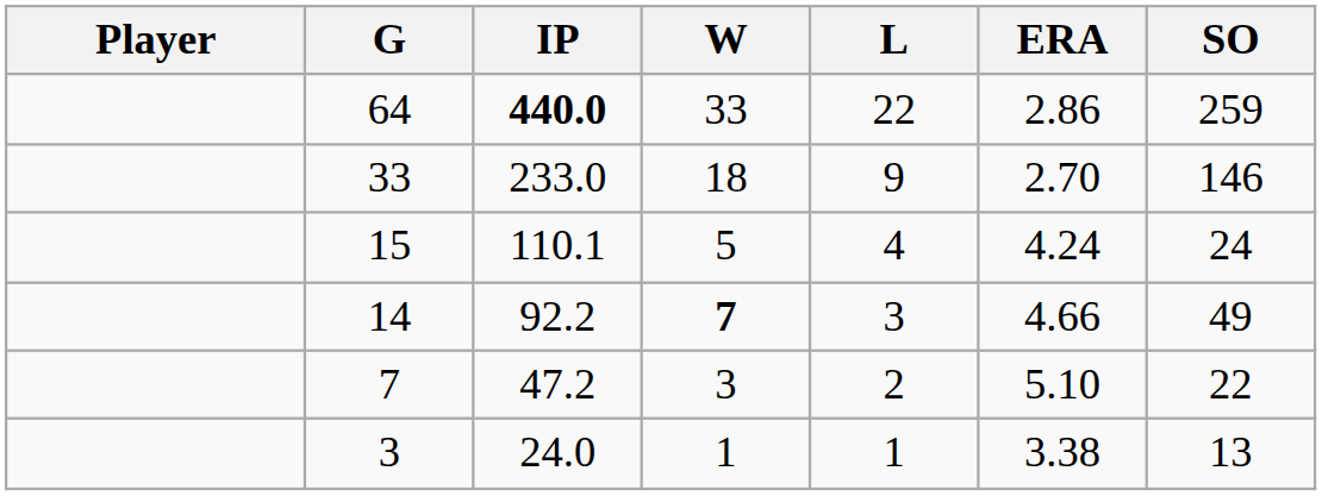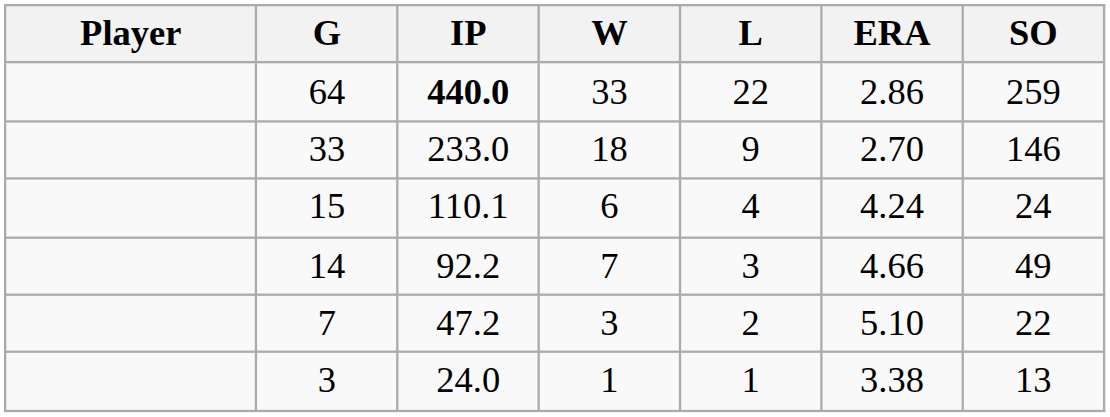 <table class="wikitable sortable">
 <tr>
 <th bgcolor="#DDDDFF" width="16%">Player</th>
 <th bgcolor="#DDDDFF" width="9%">G</th>
 <th bgcolor="#DDDDFF" width="9%">IP</th>
 <th bgcolor="#DDDDFF" width="9%">W</th>
 <th bgcolor="#DDDDFF" width="9%">L</th>
 <th bgcolor="#DDDDFF" width="9%">ERA</th>
 <th bgcolor="#DDDDFF" width="9%">SO</th>
 </tr>
 <tr align="center">
 <td></td>
 <td>64</td>
 <td><strong>440.0</strong></td>
 <td>33</td>
 <td>22</td>
 <td>2.86</td>
 <td>259</td>
 </tr>
 <tr align="center">
 <td></td>
 <td>33</td>
 <td>233.0</td>
 <td>18</td>
 <td>9</td>
 <td>2.70</td>
 <td>146</td>
 </tr>
 <tr align="center">
 <td></td>
 <td>15</td>
 <td>110.1</td>
-<td>5</td>
+<td>6</td>
 <td>4</td>
 <td>4.24</td>
 <td>24</td>
 </tr>
 <tr align="center">
 <td></td>
 <td>14</td>
 <td>92.2</td>
-<td><strong>7</strong></td>
+<td>7</td>
 <td>3</td>
 <td>4.66</td>
 <td>49</td>
 </tr>
 <tr align="center">
 <td></td>
 <td>7</td>
 <td>47.2</td>
 <td>3</td>
 <td>2</td>
 <td>5.10</td>
 <td>22</td>
 </tr>
 <tr align="center">
 <td></td>
 <td>3</td>
 <td>24.0</td>
 <td>1</td>
 <td>1</td>
 <td>3.38</td>
 <td>13</td>
 </tr>
 </table>
